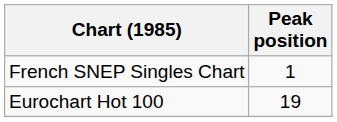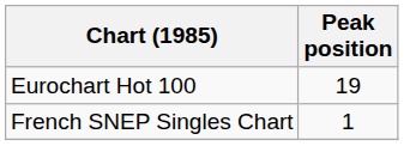 <table class="wikitable sortable">
 <tr>
 <th>Chart (1985)</th>
 <th>Peak<br>position</th>
 </tr>
 <tr>
+<td>Eurochart Hot 100</td>
+<td align="center">19</td>
+</tr>
+<tr>
 <td>French SNEP Singles Chart</td>
 <td align="center">1</td>
 </tr>
 <tr>
-<td>Eurochart Hot 100</td>
-<td align="center">19</td>
-</tr>
-<tr>
 </tr>
 </table>
